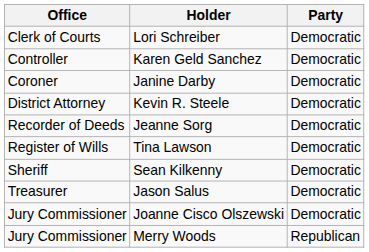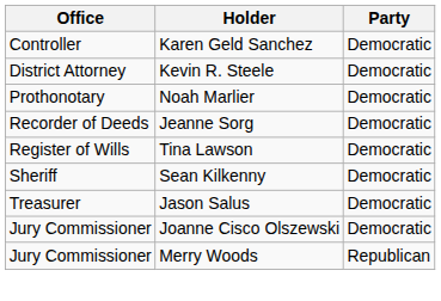 <table class="wikitable">
 <tr>
 <th>Office</th>
 <th>Holder</th>
 <th>Party</th>
 </tr>
 <tr>
-<td>Clerk of Courts</td>
-<td>Lori Schreiber</td>
-<td>Democratic</td>
-</tr>
-<tr>
 <td>Controller</td>
 <td>Karen Geld Sanchez</td>
 <td>Democratic</td>
 </tr>
 <tr>
-<td>Coroner</td>
-<td>Janine Darby</td>
+<td>District Attorney</td>
+<td>Kevin R. Steele</td>
 <td>Democratic</td>
 </tr>
 <tr>
-<td>District Attorney</td>
-<td>Kevin R. Steele</td>
+<td>Prothonotary</td>
+<td>Noah Marlier</td>
 <td>Democratic</td>
 </tr>
 <tr>
 <td>Recorder of Deeds</td>
 <td>Jeanne Sorg</td>
 <td>Democratic</td>
 </tr>
 <tr>
 <td>Register of Wills</td>
 <td>Tina Lawson</td>
 <td>Democratic</td>
 </tr>
 <tr>
 <td>Sheriff</td>
 <td>Sean Kilkenny</td>
 <td>Democratic</td>
 </tr>
 <tr>
 <td>Treasurer</td>
 <td>Jason Salus</td>
 <td>Democratic</td>
 </tr>
 <tr>
 <td>Jury Commissioner</td>
 <td>Joanne Cisco Olszewski</td>
 <td>Democratic</td>
 </tr>
 <tr>
 <td>Jury Commissioner</td>
 <td>Merry Woods</td>
 <td>Republican</td>
 </tr>
 </table>
